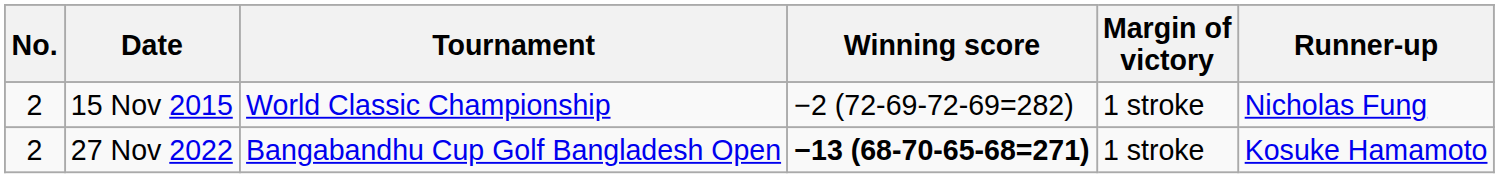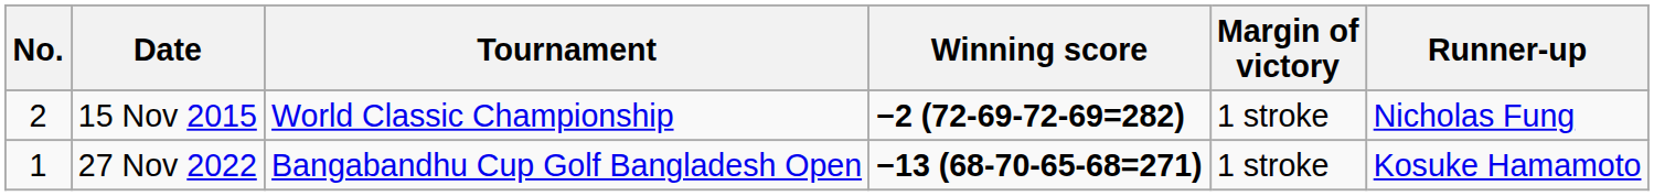 <table class="wikitable" style="font-size:95%;">
 <tr>
 <th>No.</th>
 <th>Date</th>
 <th>Tournament</th>
 <th>Winning score</th>
 <th>Margin of<br>victory</th>
 <th>Runner-up</th>
 </tr>
 <tr>
 <td align=center>2</td>
 <td align=right>15 Nov <a href='#'>2015</a></td>
 <td><a href='#'>World Classic Championship</a></td>
-<td>−2 (72-69-72-69=282)</td>
+<td><strong>−2 (72-69-72-69=282)</strong></td>
 <td>1 stroke</td>
 <td> <a href='#'>Nicholas Fung</a></td>
 </tr>
 <tr>
-<td align=center>2</td>
+<td align=center>1</td>
 <td align=right>27 Nov <a href='#'>2022</a></td>
 <td><a href='#'>Bangabandhu Cup Golf Bangladesh Open</a></td>
 <td><strong>−13 (68-70-65-68=271)</strong></td>
 <td>1 stroke</td>
 <td> <a href='#'>Kosuke Hamamoto</a></td>
 </tr>
 </table>
